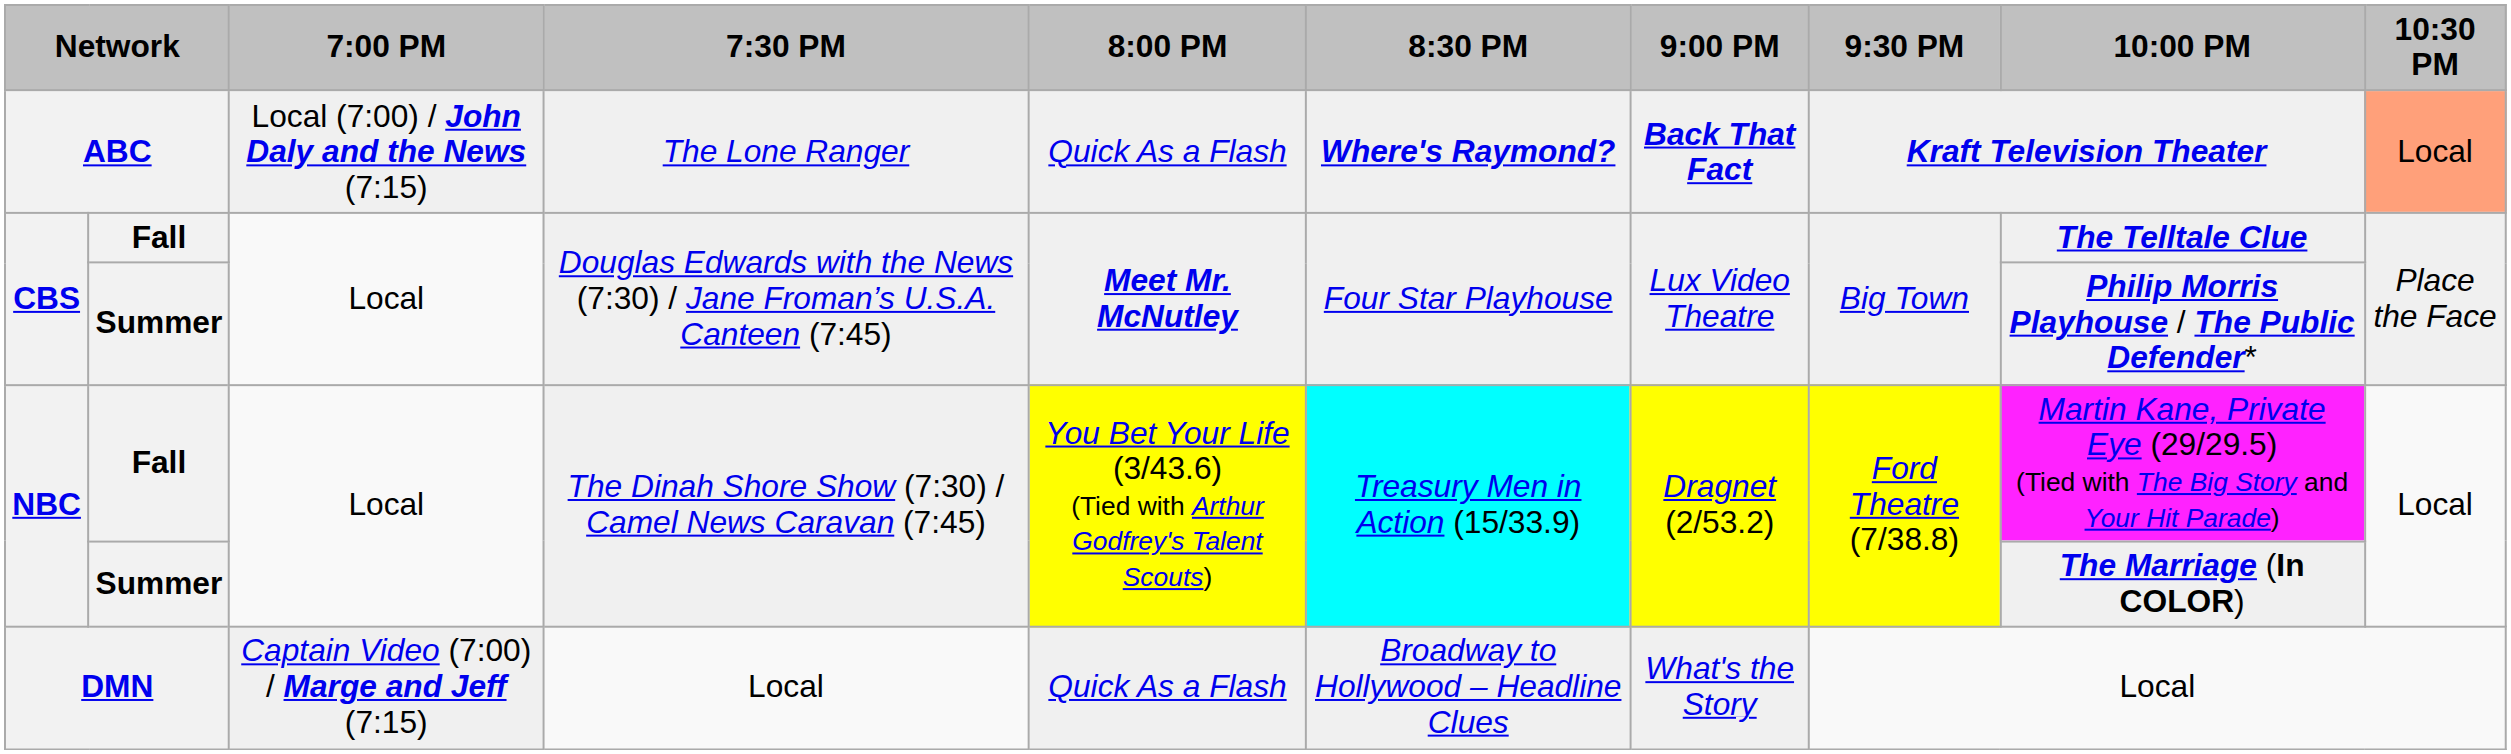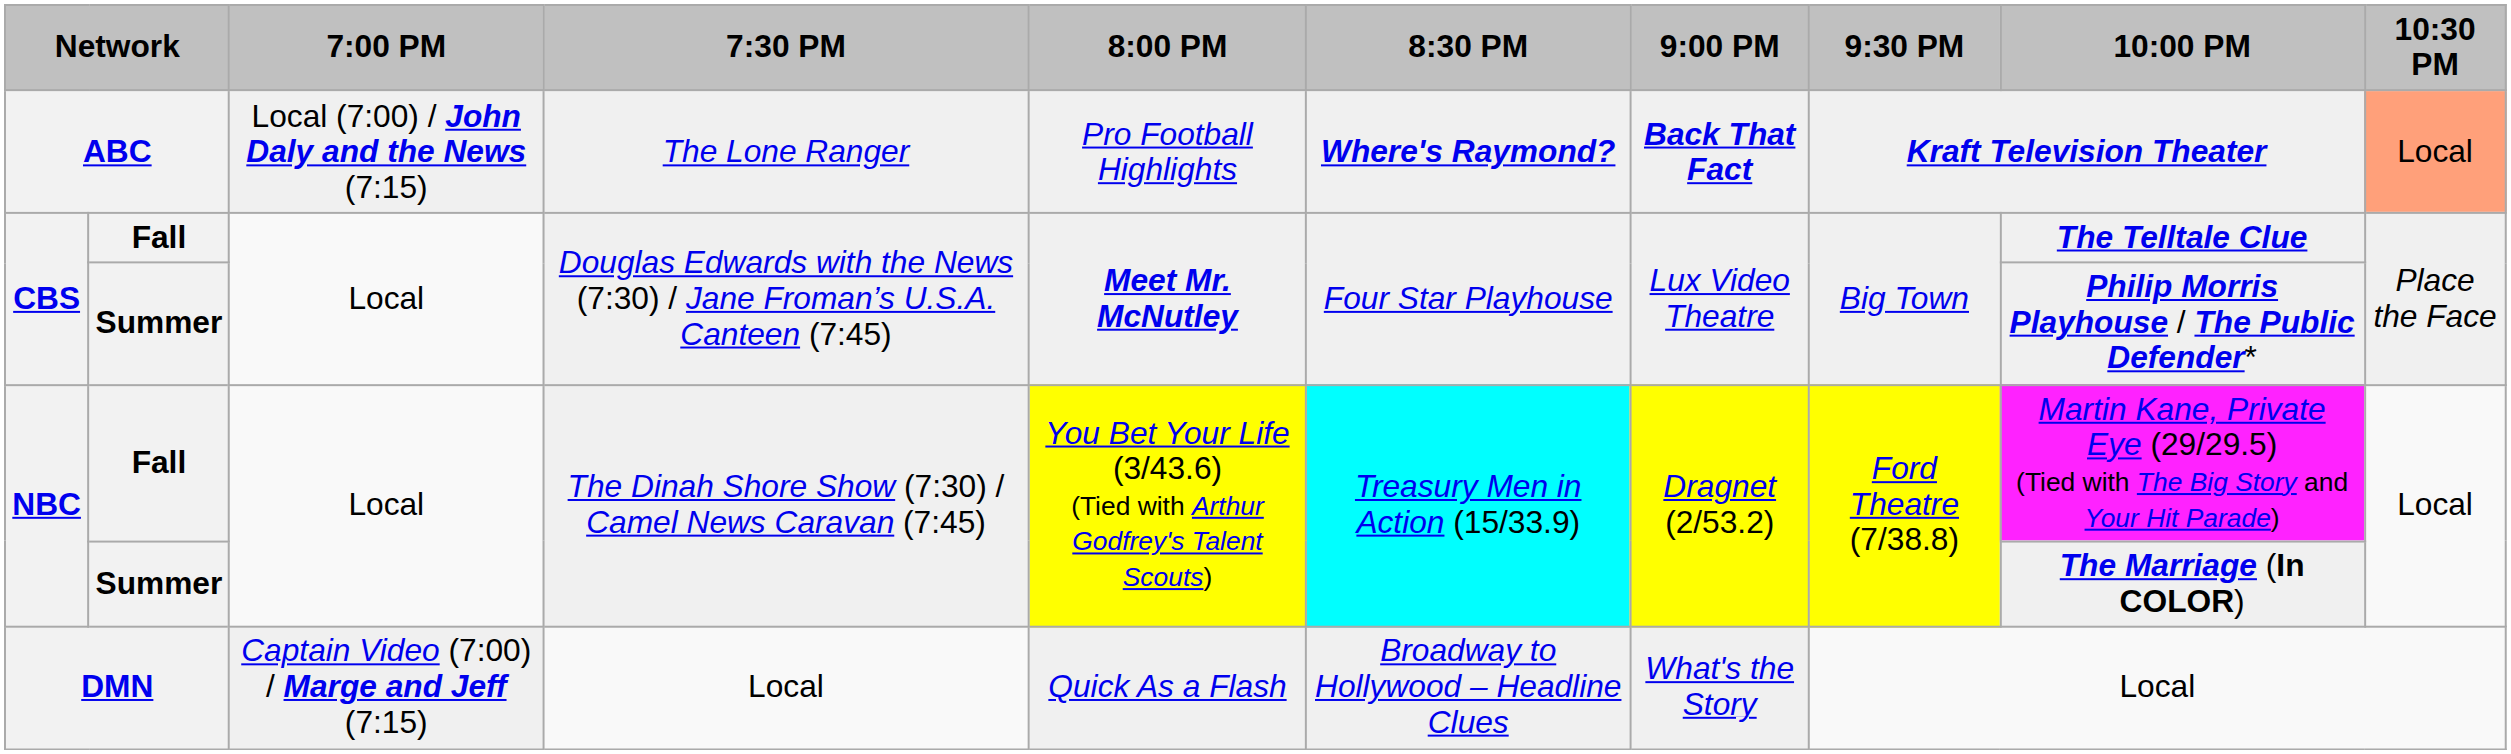 <table class="wikitable" style="width:100%;margin-right:0;text-align:center">
 <tr>
 <th colspan="2" style="background-color:#C0C0C0;text-align:center">Network</th>
 <th style="background-color:#C0C0C0;text-align:center">7:00 PM</th>
 <th style="background-color:#C0C0C0;text-align:center">7:30 PM</th>
 <th style="background-color:#C0C0C0;text-align:center">8:00 PM</th>
 <th style="background-color:#C0C0C0;text-align:center">8:30 PM</th>
 <th style="background-color:#C0C0C0;text-align:center">9:00 PM</th>
 <th style="background-color:#C0C0C0;text-align:center">9:30 PM</th>
 <th style="background-color:#C0C0C0;text-align:center">10:00 PM</th>
 <th style="background-color:#C0C0C0;text-align:center">10:30 PM</th>
 </tr>
 <tr>
 <th colspan="2" bgcolor="#C0C0C0"><a href='#'>ABC</a></th>
 <td bgcolor="#F0F0F0">Local (7:00) / <strong><em><a href='#'>John Daly and the News</a></em></strong> (7:15)</td>
 <td bgcolor="#F0F0F0"><em><a href='#'>The Lone Ranger</a></em></td>
-<td bgcolor="#F0F0F0"><em><a href='#'>Quick As a Flash</a></em></td>
+<td bgcolor="#F0F0F0"><em><a href='#'>Pro Football Highlights</a></em></td>
 <td bgcolor="#F0F0F0"><strong><em><a href='#'>Where's Raymond?</a></em></strong></td>
 <td bgcolor="#F0F0F0"><strong><em><a href='#'>Back That Fact</a></em></strong></td>
 <td colspan="2" bgcolor="#F0F0F0"><strong><em><a href='#'>Kraft Television Theater</a></em></strong></td>
 <td style="background: lightsalmon;">Local</td>
 </tr>
 <tr>
 <th rowspan="2" bgcolor="#C0C0C0"><a href='#'>CBS</a></th>
 <th>Fall</th>
 <td rowspan="2">Local</td>
 <td bgcolor="#F0F0F0" rowspan="2"><em><a href='#'>Douglas Edwards with the News</a></em> (7:30) / <em><a href='#'>Jane Froman’s U.S.A. Canteen</a></em> (7:45)</td>
 <td bgcolor="#F0F0F0" rowspan="2"><strong><em><a href='#'>Meet Mr. McNutley</a></em></strong></td>
 <td bgcolor="#F0F0F0" rowspan="2"><em><a href='#'>Four Star Playhouse</a></em></td>
 <td bgcolor="#F0F0F0" rowspan="2"><em><a href='#'>Lux Video Theatre</a></em></td>
 <td bgcolor="#F0F0F0" rowspan="2"><em><a href='#'>Big Town</a></em></td>
 <td bgcolor="#F0F0F0"><strong><em><a href='#'>The Telltale Clue</a></em></strong></td>
 <td bgcolor="#F0F0F0" rowspan="2"><em>Place the Face</em></td>
 </tr>
 <tr>
 <th>Summer</th>
 <td bgcolor="#F0F0F0"><strong><em><a href='#'>Philip Morris Playhouse</a></em></strong> / <strong><em><a href='#'>The Public Defender</a></em></strong>*</td>
 </tr>
 <tr>
 <th rowspan="2" bgcolor="#C0C0C0"><a href='#'>NBC</a></th>
 <th>Fall</th>
 <td rowspan="2">Local</td>
 <td bgcolor="#F0F0F0" rowspan="2"><em><a href='#'>The Dinah Shore Show</a></em> (7:30) / <em><a href='#'>Camel News Caravan</a></em> (7:45)</td>
 <td bgcolor="#FFFF00" rowspan="2"><em><a href='#'>You Bet Your Life</a></em> (3/43.6)<br><small>(Tied with <em><a href='#'>Arthur Godfrey's Talent Scouts</a></em>)</small></td>
 <td bgcolor="#00FFFF" rowspan="2"><em><a href='#'>Treasury Men in Action</a></em> (15/33.9)</td>
 <td bgcolor="#FFFF00" rowspan="2"><em><a href='#'>Dragnet</a></em> (2/53.2)</td>
 <td bgcolor="#FFFF00" rowspan="2"><em><a href='#'>Ford Theatre</a></em> (7/38.8)</td>
 <td bgcolor="#FF22FF"><em><a href='#'>Martin Kane, Private Eye</a></em> (29/29.5)<br><small>(Tied with <em><a href='#'>The Big Story</a></em> and <em><a href='#'>Your Hit Parade</a></em>)</small></td>
 <td rowspan="2">Local</td>
 </tr>
 <tr>
 <th>Summer</th>
 <td bgcolor="#F0F0F0"><strong><em><a href='#'>The Marriage</a></em></strong> (<strong>In <span>C</span><span>O</span><span>L</span><span>O</span><span>R</span></strong>)</td>
 </tr>
 <tr>
 <th colspan="2" bgcolor="#C0C0C0"><a href='#'>DMN</a></th>
 <td bgcolor="#F0F0F0"><em><a href='#'>Captain Video</a></em> (7:00) / <strong><em><a href='#'>Marge and Jeff</a></em></strong> (7:15)</td>
 <td>Local</td>
 <td bgcolor="#F0F0F0"><em><a href='#'>Quick As a Flash</a></em></td>
 <td bgcolor="#F0F0F0"><em><a href='#'>Broadway to Hollywood – Headline Clues</a></em></td>
 <td bgcolor="#F0F0F0"><em><a href='#'>What's the Story</a></em></td>
 <td colspan="3">Local</td>
 </tr>
 </table>
